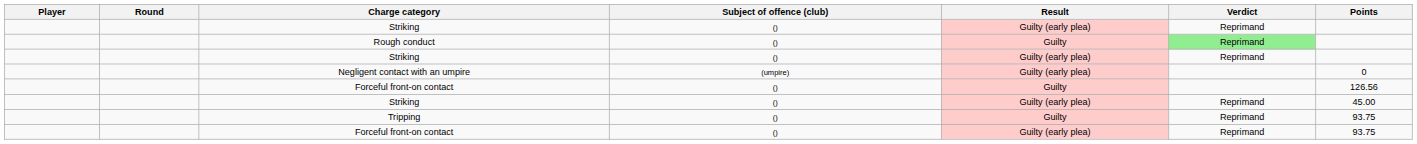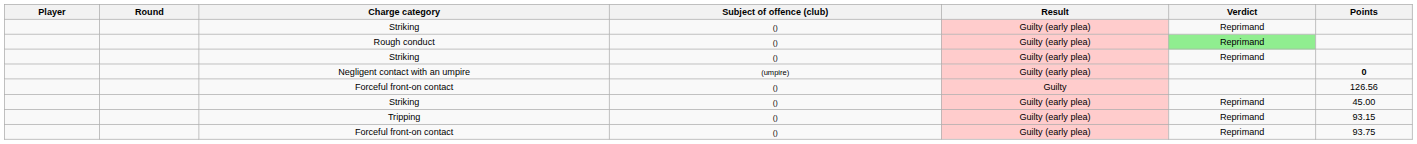 <table class="wikitable sortable" style="font-size:80%; text-align:center; margin-left: auto; margin-right: auto;" width="100%">
 <tr style="background:#efefef;">
 <th>Player</th>
 <th>Round</th>
 <th>Charge category</th>
 <th>Subject of offence (club)</th>
 <th>Result</th>
 <th>Verdict</th>
 <th>Points</th>
 </tr>
 <tr>
 <td></td>
 <td></td>
 <td>Striking</td>
 <td> <small>()</small></td>
 <td style="background:#fcc;">Guilty (early plea)</td>
 <td>Reprimand</td>
 <td></td>
 </tr>
 <tr>
 <td></td>
 <td></td>
 <td>Rough conduct</td>
 <td> <small>()</small></td>
-<td style="background:#fcc;">Guilty</td>
+<td style="background:#fcc;">Guilty (early plea)</td>
 <td style="background: lightgreen;">Reprimand</td>
 <td></td>
 </tr>
 <tr>
 <td></td>
 <td></td>
 <td>Striking</td>
 <td> <small>()</small></td>
 <td style="background:#fcc;">Guilty (early plea)</td>
 <td>Reprimand</td>
 <td></td>
 </tr>
 <tr>
 <td></td>
 <td></td>
 <td>Negligent contact with an umpire</td>
 <td> <small>(umpire)</small></td>
 <td style="background:#fcc;">Guilty (early plea)</td>
 <td></td>
-<td>0</td>
+<td><strong>0</strong></td>
 </tr>
 <tr>
 <td></td>
 <td></td>
 <td>Forceful front-on contact</td>
 <td> <small>()</small></td>
 <td style="background:#fcc;">Guilty</td>
 <td></td>
 <td>126.56</td>
 </tr>
 <tr>
 <td></td>
 <td></td>
 <td>Striking</td>
 <td> <small>()</small></td>
 <td style="background:#fcc;">Guilty (early plea)</td>
 <td>Reprimand</td>
 <td>45.00</td>
 </tr>
 <tr>
 <td></td>
 <td></td>
 <td>Tripping</td>
 <td> <small>()</small></td>
-<td style="background:#fcc;">Guilty</td>
+<td style="background:#fcc;">Guilty (early plea)</td>
 <td>Reprimand</td>
-<td>93.75</td>
+<td>93.15</td>
 </tr>
 <tr>
 <td></td>
 <td></td>
 <td>Forceful front-on contact</td>
 <td> <small>()</small></td>
 <td style="background:#fcc;">Guilty (early plea)</td>
 <td>Reprimand</td>
 <td>93.75</td>
 </tr>
 </table>
